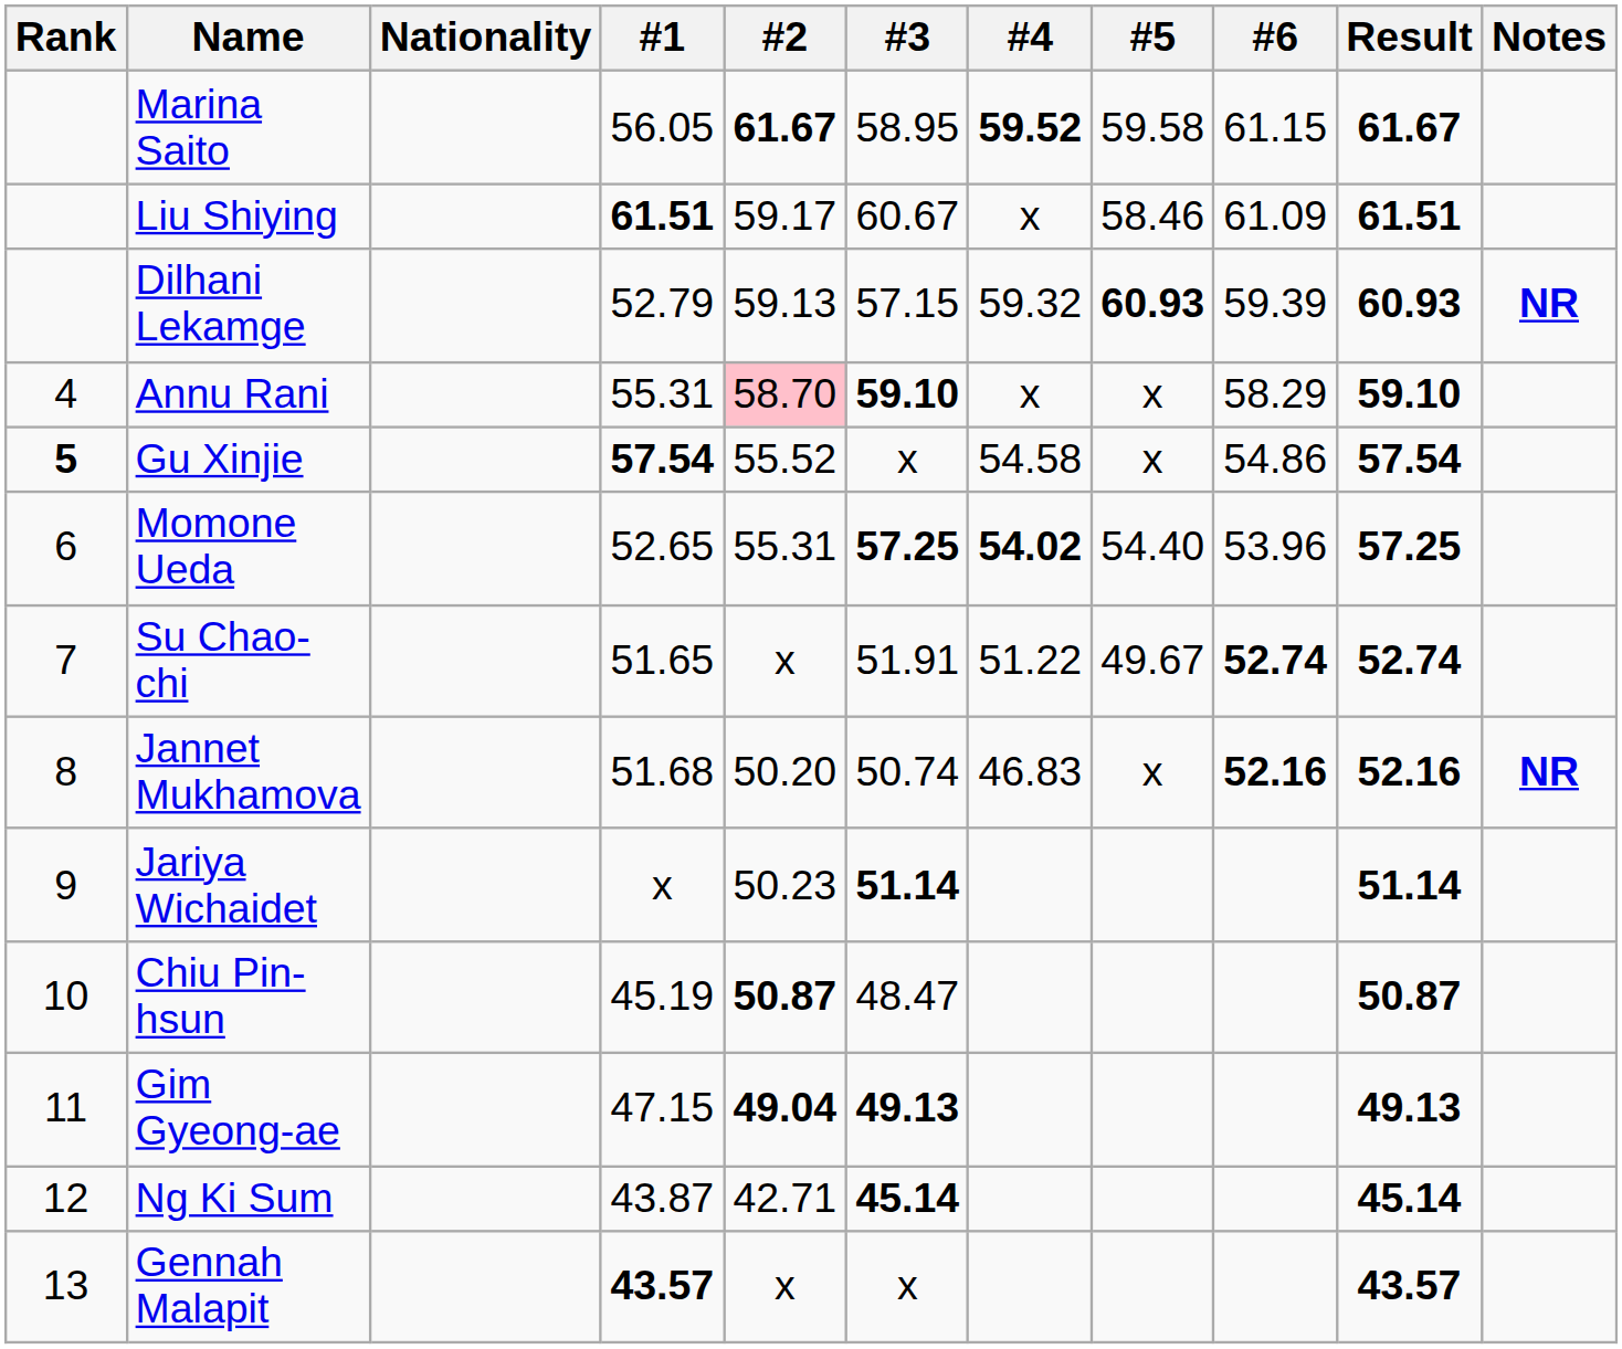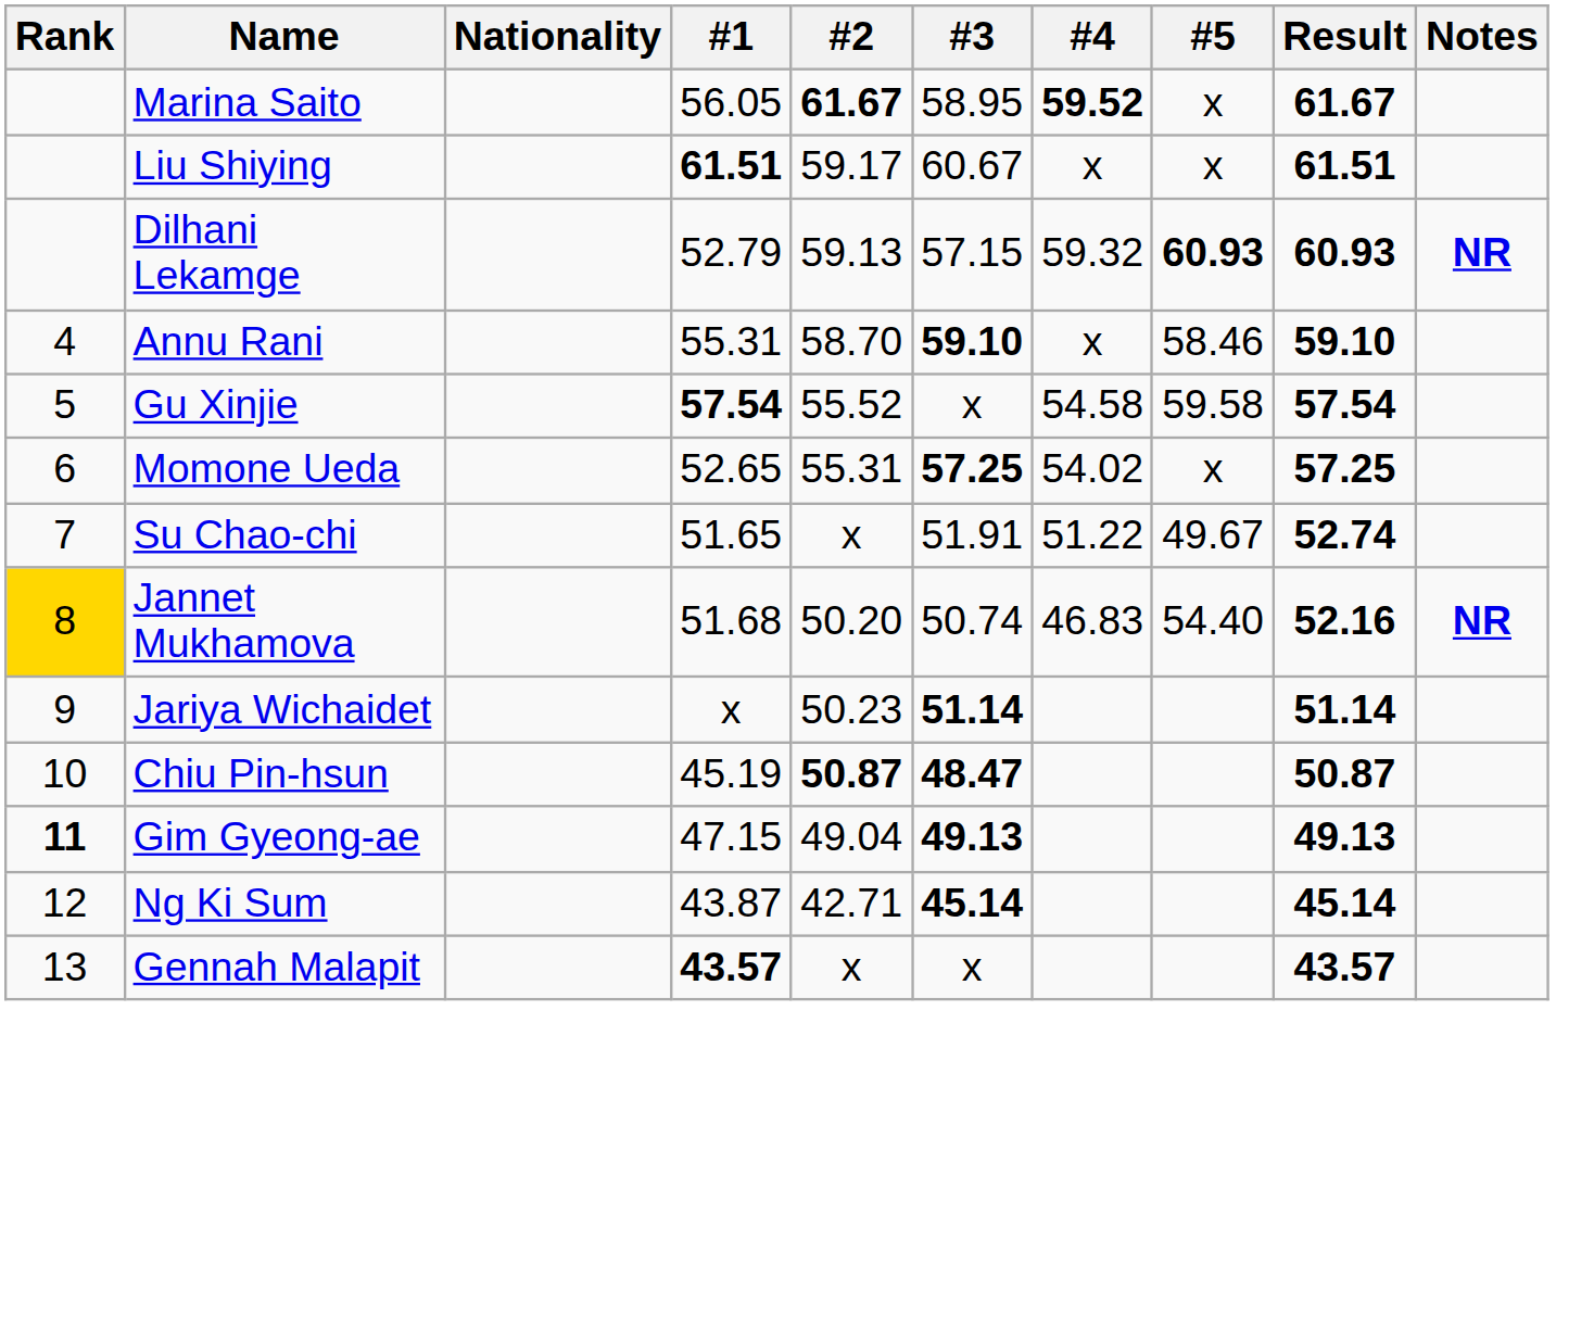 <table class="wikitable sortable" style="text-align:center">
 <tr>
 <th>Rank</th>
 <th>Name</th>
 <th>Nationality</th>
 <th>#1</th>
 <th>#2</th>
 <th>#3</th>
 <th>#4</th>
 <th>#5</th>
-<th>#6</th>
 <th>Result</th>
 <th>Notes</th>
 </tr>
 <tr>
 <td></td>
 <td align=left><a href='#'>Marina Saito</a></td>
 <td align=left></td>
 <td>56.05</td>
 <td><strong>61.67</strong></td>
 <td>58.95</td>
 <td><strong>59.52</strong></td>
-<td>59.58</td>
-<td>61.15</td>
+<td>x</td>
 <td><strong>61.67</strong></td>
 <td></td>
 </tr>
 <tr>
 <td></td>
 <td align=left><a href='#'>Liu Shiying</a></td>
 <td align=left></td>
 <td><strong>61.51</strong></td>
 <td>59.17</td>
 <td>60.67</td>
 <td>x</td>
-<td>58.46</td>
-<td>61.09</td>
+<td>x</td>
 <td><strong>61.51</strong></td>
 <td></td>
 </tr>
 <tr>
 <td></td>
 <td align=left><a href='#'>Dilhani Lekamge</a></td>
 <td align=left></td>
 <td>52.79</td>
 <td>59.13</td>
 <td>57.15</td>
 <td>59.32</td>
 <td><strong>60.93</strong></td>
-<td>59.39</td>
 <td><strong>60.93</strong></td>
 <td><strong><a href='#'>NR</a></strong></td>
 </tr>
 <tr>
 <td>4</td>
 <td align=left><a href='#'>Annu Rani</a></td>
 <td align=left></td>
 <td>55.31</td>
-<td style="background: pink;">58.70</td>
+<td>58.70</td>
 <td><strong>59.10</strong></td>
 <td>x</td>
-<td>x</td>
-<td>58.29</td>
+<td>58.46</td>
 <td><strong>59.10</strong></td>
 <td></td>
 </tr>
 <tr>
-<td><strong>5</strong></td>
+<td>5</td>
 <td align=left><a href='#'>Gu Xinjie</a></td>
 <td align=left></td>
 <td><strong>57.54</strong></td>
 <td>55.52</td>
 <td>x</td>
 <td>54.58</td>
-<td>x</td>
-<td>54.86</td>
+<td>59.58</td>
 <td><strong>57.54</strong></td>
 <td></td>
 </tr>
 <tr>
 <td>6</td>
 <td align=left><a href='#'>Momone Ueda</a></td>
 <td align=left></td>
 <td>52.65</td>
 <td>55.31</td>
 <td><strong>57.25</strong></td>
-<td><strong>54.02</strong></td>
-<td>54.40</td>
-<td>53.96</td>
+<td>54.02</td>
+<td>x</td>
 <td><strong>57.25</strong></td>
 <td></td>
 </tr>
 <tr>
 <td>7</td>
 <td align=left><a href='#'>Su Chao-chi</a></td>
 <td align=left></td>
 <td>51.65</td>
 <td>x</td>
 <td>51.91</td>
 <td>51.22</td>
 <td>49.67</td>
 <td><strong>52.74</strong></td>
-<td><strong>52.74</strong></td>
 <td></td>
 </tr>
 <tr>
-<td>8</td>
+<td style="background: gold;">8</td>
 <td align=left><a href='#'>Jannet Mukhamova</a></td>
 <td align=left></td>
 <td>51.68</td>
 <td>50.20</td>
 <td>50.74</td>
 <td>46.83</td>
-<td>x</td>
-<td><strong>52.16</strong></td>
+<td>54.40</td>
 <td><strong>52.16</strong></td>
 <td><strong><a href='#'>NR</a></strong></td>
 </tr>
 <tr>
 <td>9</td>
 <td align=left><a href='#'>Jariya Wichaidet</a></td>
 <td align=left></td>
 <td>x</td>
 <td>50.23</td>
 <td><strong>51.14</strong></td>
 <td></td>
 <td></td>
-<td></td>
 <td><strong>51.14</strong></td>
 <td></td>
 </tr>
 <tr>
 <td>10</td>
 <td align=left><a href='#'>Chiu Pin-hsun</a></td>
 <td align=left></td>
 <td>45.19</td>
 <td><strong>50.87</strong></td>
-<td>48.47</td>
-<td></td>
+<td><strong>48.47</strong></td>
 <td></td>
 <td></td>
 <td><strong>50.87</strong></td>
 <td></td>
 </tr>
 <tr>
-<td>11</td>
+<td><strong>11</strong></td>
 <td align=left><a href='#'>Gim Gyeong-ae</a></td>
 <td align=left></td>
 <td>47.15</td>
-<td><strong>49.04</strong></td>
+<td>49.04</td>
 <td><strong>49.13</strong></td>
-<td></td>
 <td></td>
 <td></td>
 <td><strong>49.13</strong></td>
 <td></td>
 </tr>
 <tr>
 <td>12</td>
 <td align=left><a href='#'>Ng Ki Sum</a></td>
 <td align=left></td>
 <td>43.87</td>
 <td>42.71</td>
 <td><strong>45.14</strong></td>
 <td></td>
 <td></td>
-<td></td>
 <td><strong>45.14</strong></td>
 <td></td>
 </tr>
 <tr>
 <td>13</td>
 <td align=left><a href='#'>Gennah Malapit</a></td>
 <td align=left></td>
 <td><strong>43.57</strong></td>
 <td>x</td>
 <td>x</td>
 <td></td>
 <td></td>
-<td></td>
 <td><strong>43.57</strong></td>
 <td></td>
 </tr>
 </table>
